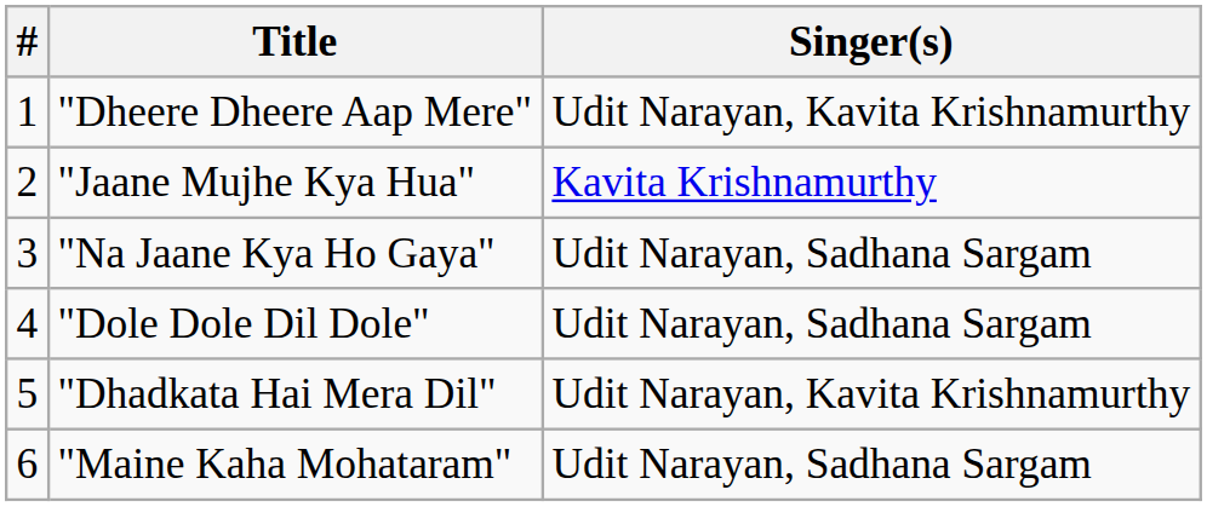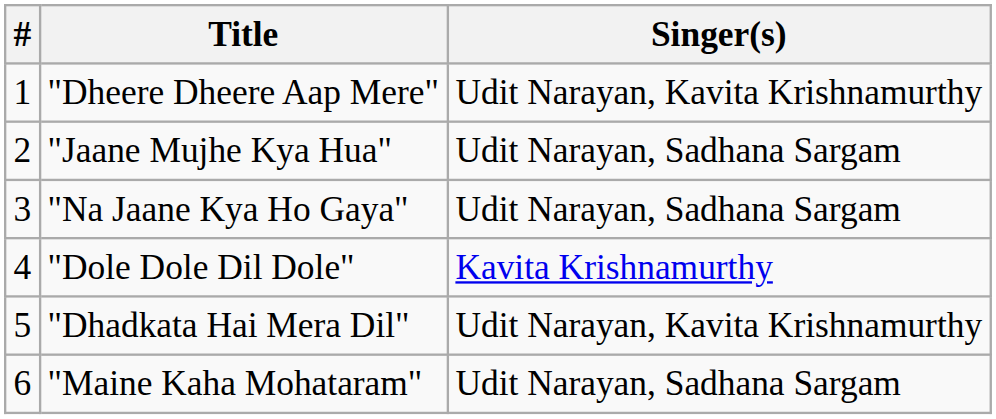 <table class="wikitable" style="font-size:95%;">
 <tr>
 <th>#</th>
 <th>Title</th>
 <th>Singer(s)</th>
 </tr>
 <tr>
 <td>1</td>
 <td>"Dheere Dheere Aap Mere"</td>
 <td>Udit Narayan, Kavita Krishnamurthy</td>
 </tr>
 <tr>
 <td>2</td>
 <td>"Jaane Mujhe Kya Hua"</td>
-<td><a href='#'>Kavita Krishnamurthy</a></td>
+<td>Udit Narayan, Sadhana Sargam</td>
 </tr>
 <tr>
 <td>3</td>
 <td>"Na Jaane Kya Ho Gaya"</td>
 <td>Udit Narayan, Sadhana Sargam</td>
 </tr>
 <tr>
 <td>4</td>
 <td>"Dole Dole Dil Dole"</td>
-<td>Udit Narayan, Sadhana Sargam</td>
+<td><a href='#'>Kavita Krishnamurthy</a></td>
 </tr>
 <tr>
 <td>5</td>
 <td>"Dhadkata Hai Mera Dil"</td>
 <td>Udit Narayan, Kavita Krishnamurthy</td>
 </tr>
 <tr>
 <td>6</td>
 <td>"Maine Kaha Mohataram"</td>
 <td>Udit Narayan, Sadhana Sargam</td>
 </tr>
 </table>
